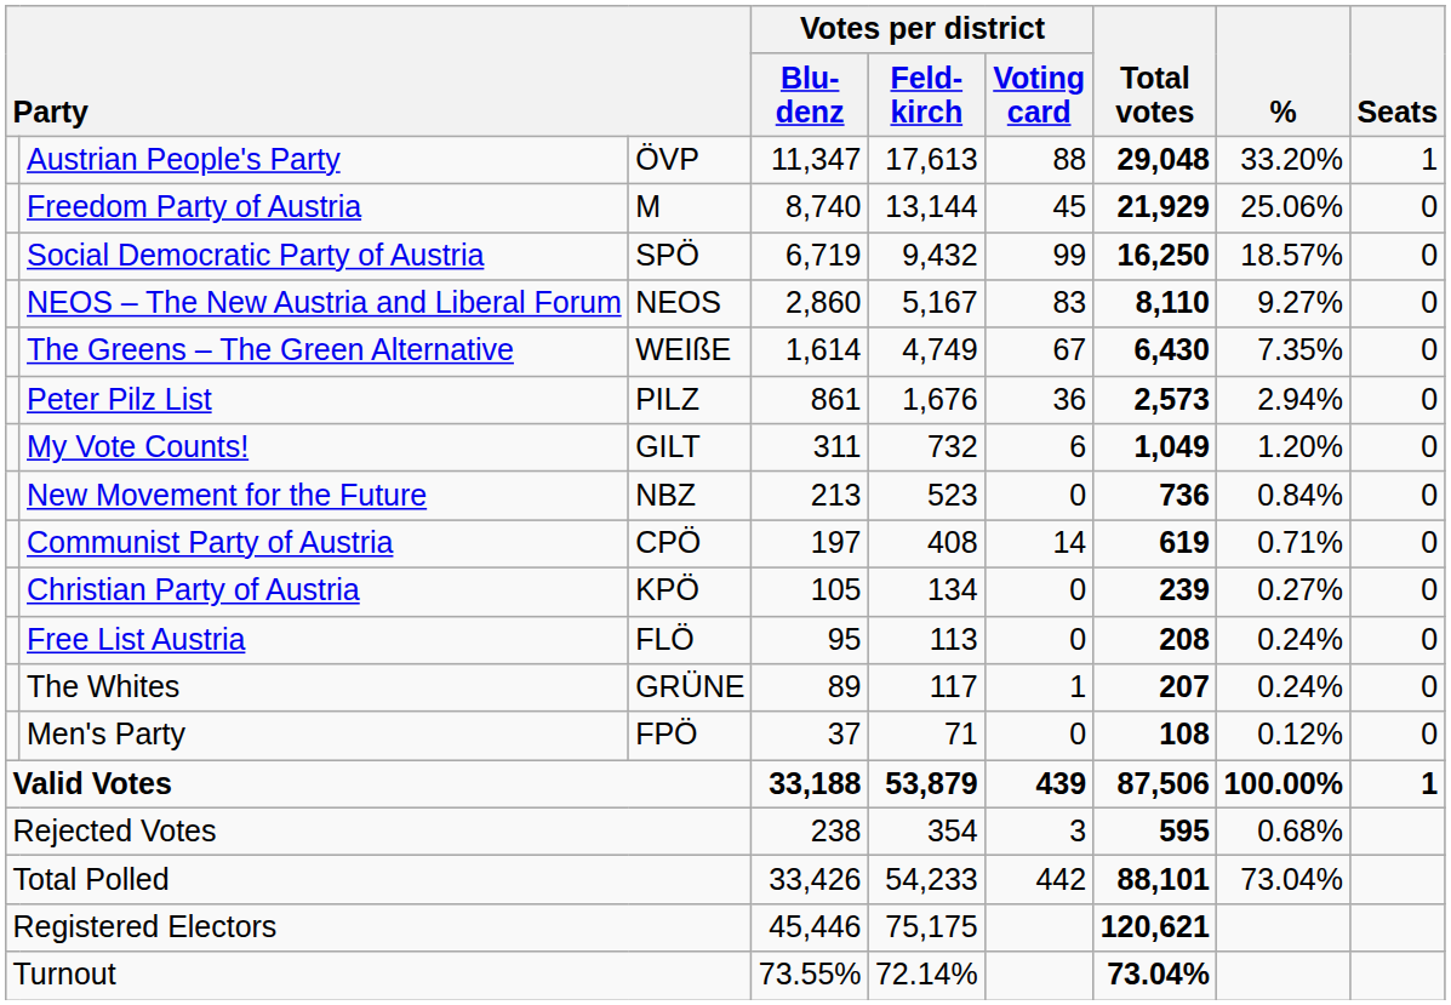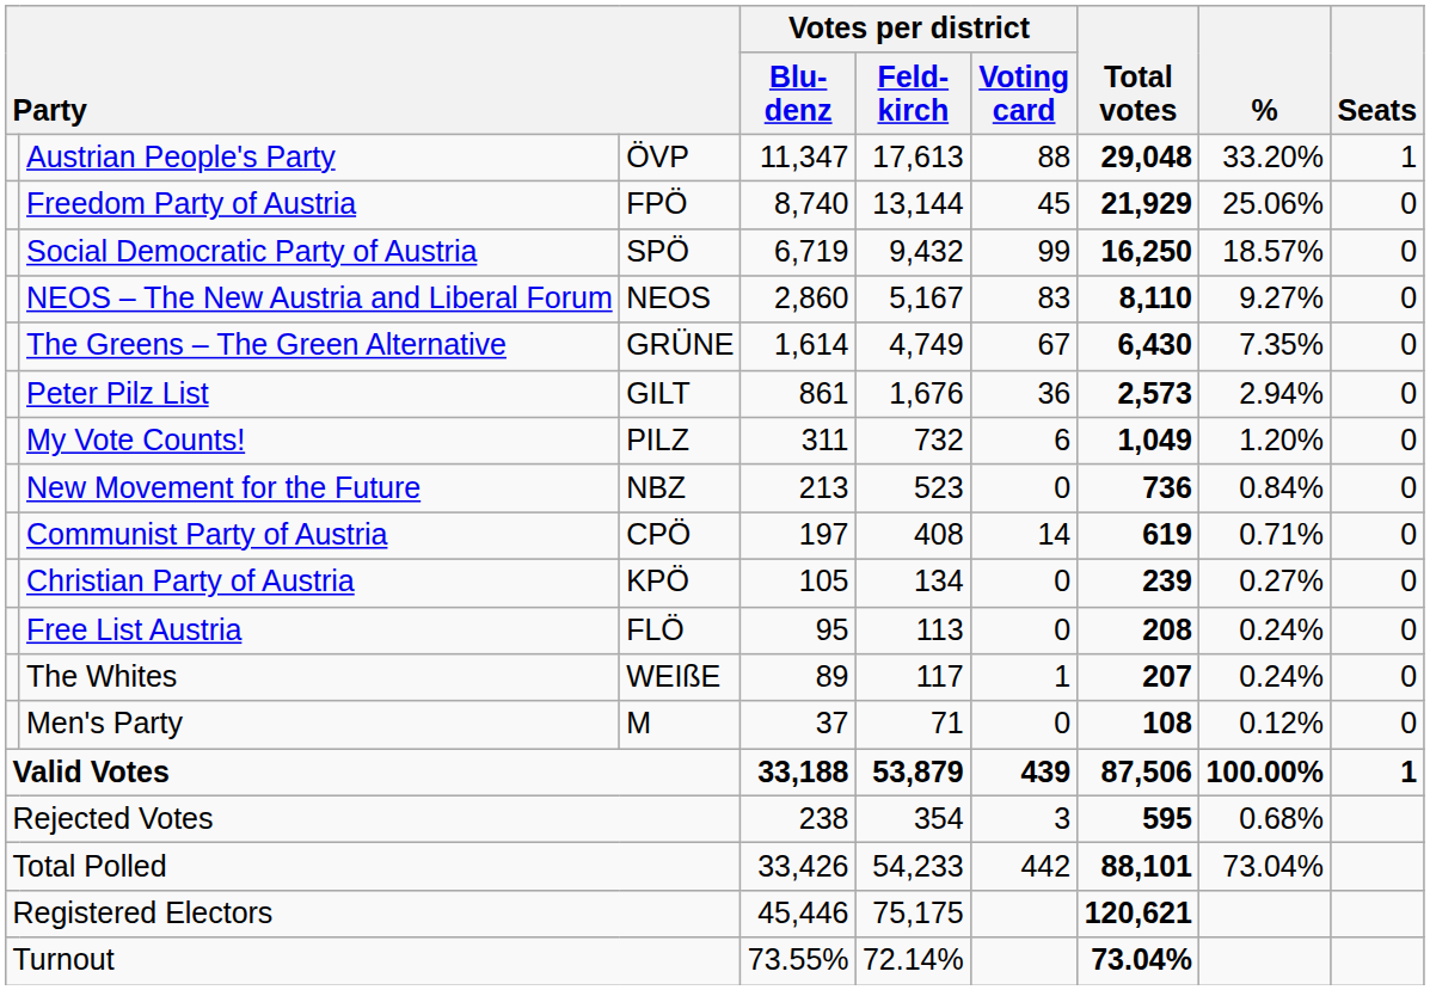 <table class="wikitable" border="1" style="text-align:right;">
 <tr>
 <th style="text-align:left;" valign=bottom rowspan=2 colspan=3>Party</th>
 <th colspan=3>Votes per district</th>
 <th align=center valign=bottom rowspan=2 width="50">Total<br>votes</th>
 <th align=center valign=bottom rowspan=2 width="50">%</th>
 <th align=center valign=bottom rowspan=2>Seats</th>
 </tr>
 <tr>
 <th align=center valign=bottom width="50"><a href='#'>Blu-<br>denz</a></th>
 <th align=center valign=bottom width="50"><a href='#'>Feld-<br>kirch</a></th>
 <th align=center valign=bottom width="50"><a href='#'>Voting<br>card</a></th>
 </tr>
 <tr>
 <td></td>
 <td align=left><a href='#'>Austrian People's Party</a></td>
 <td align=left>ÖVP</td>
 <td>11,347</td>
 <td>17,613</td>
 <td>88</td>
 <td><strong>29,048</strong></td>
 <td>33.20%</td>
 <td>1</td>
 </tr>
 <tr>
 <td></td>
 <td align=left><a href='#'>Freedom Party of Austria</a></td>
-<td align=left>M</td>
+<td align=left>FPÖ</td>
 <td>8,740</td>
 <td>13,144</td>
 <td>45</td>
 <td><strong>21,929</strong></td>
 <td>25.06%</td>
 <td>0</td>
 </tr>
 <tr>
 <td></td>
 <td align=left><a href='#'>Social Democratic Party of Austria</a></td>
 <td align=left>SPÖ</td>
 <td>6,719</td>
 <td>9,432</td>
 <td>99</td>
 <td><strong>16,250</strong></td>
 <td>18.57%</td>
 <td>0</td>
 </tr>
 <tr>
 <td></td>
 <td align=left style="white-space: nowrap;"><a href='#'>NEOS – The New Austria and Liberal Forum</a></td>
 <td align=left>NEOS</td>
 <td>2,860</td>
 <td>5,167</td>
 <td>83</td>
 <td><strong>8,110</strong></td>
 <td>9.27%</td>
 <td>0</td>
 </tr>
 <tr>
 <td></td>
 <td align=left><a href='#'>The Greens – The Green Alternative</a></td>
-<td align=left>WEIßE</td>
+<td align=left>GRÜNE</td>
 <td>1,614</td>
 <td>4,749</td>
 <td>67</td>
 <td><strong>6,430</strong></td>
 <td>7.35%</td>
 <td>0</td>
 </tr>
 <tr>
 <td></td>
 <td align=left><a href='#'>Peter Pilz List</a></td>
-<td align=left>PILZ</td>
+<td align=left>GILT</td>
 <td>861</td>
 <td>1,676</td>
 <td>36</td>
 <td><strong>2,573</strong></td>
 <td>2.94%</td>
 <td>0</td>
 </tr>
 <tr>
 <td></td>
 <td align=left><a href='#'>My Vote Counts!</a></td>
-<td align=left>GILT</td>
+<td align=left>PILZ</td>
 <td>311</td>
 <td>732</td>
 <td>6</td>
 <td><strong>1,049</strong></td>
 <td>1.20%</td>
 <td>0</td>
 </tr>
 <tr>
 <td></td>
 <td align=left><a href='#'>New Movement for the Future</a></td>
 <td align=left>NBZ</td>
 <td>213</td>
 <td>523</td>
 <td>0</td>
 <td><strong>736</strong></td>
 <td>0.84%</td>
 <td>0</td>
 </tr>
 <tr>
 <td></td>
 <td align=left><a href='#'>Communist Party of Austria</a></td>
 <td align=left>CPÖ</td>
 <td>197</td>
 <td>408</td>
 <td>14</td>
 <td><strong>619</strong></td>
 <td>0.71%</td>
 <td>0</td>
 </tr>
 <tr>
 <td></td>
 <td align=left><a href='#'>Christian Party of Austria</a></td>
 <td align=left>KPÖ</td>
 <td>105</td>
 <td>134</td>
 <td>0</td>
 <td><strong>239</strong></td>
 <td>0.27%</td>
 <td>0</td>
 </tr>
 <tr>
 <td></td>
 <td align=left><a href='#'>Free List Austria</a></td>
 <td align=left>FLÖ</td>
 <td>95</td>
 <td>113</td>
 <td>0</td>
 <td><strong>208</strong></td>
 <td>0.24%</td>
 <td>0</td>
 </tr>
 <tr>
 <td></td>
 <td align=left>The Whites</td>
-<td align=left>GRÜNE</td>
+<td align=left>WEIßE</td>
 <td>89</td>
 <td>117</td>
 <td>1</td>
 <td><strong>207</strong></td>
 <td>0.24%</td>
 <td>0</td>
 </tr>
 <tr>
 <td></td>
 <td align=left>Men's Party</td>
-<td align=left>FPÖ</td>
+<td align=left>M</td>
 <td>37</td>
 <td>71</td>
 <td>0</td>
 <td><strong>108</strong></td>
 <td>0.12%</td>
 <td>0</td>
 </tr>
 <tr style="font-weight:bold">
 <td align=left colspan=3>Valid Votes</td>
 <td>33,188</td>
 <td>53,879</td>
 <td>439</td>
 <td>87,506</td>
 <td>100.00%</td>
 <td>1</td>
 </tr>
 <tr>
 <td align=left colspan=3>Rejected Votes</td>
 <td>238</td>
 <td>354</td>
 <td>3</td>
 <td><strong>595</strong></td>
 <td>0.68%</td>
 <td></td>
 </tr>
 <tr>
 <td align=left colspan=3>Total Polled</td>
 <td>33,426</td>
 <td>54,233</td>
 <td>442</td>
 <td><strong>88,101</strong></td>
 <td>73.04%</td>
 <td></td>
 </tr>
 <tr>
 <td align=left colspan=3>Registered Electors</td>
 <td>45,446</td>
 <td>75,175</td>
 <td></td>
 <td><strong>120,621</strong></td>
 <td></td>
 <td></td>
 </tr>
 <tr>
 <td align=left colspan=3>Turnout</td>
 <td>73.55%</td>
 <td>72.14%</td>
 <td></td>
 <td><strong>73.04%</strong></td>
 <td></td>
 <td></td>
 </tr>
 </table>
